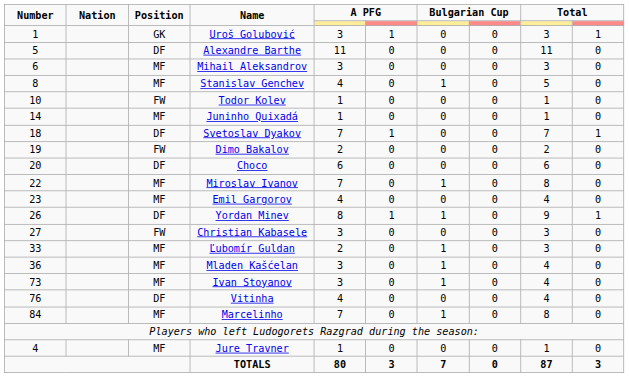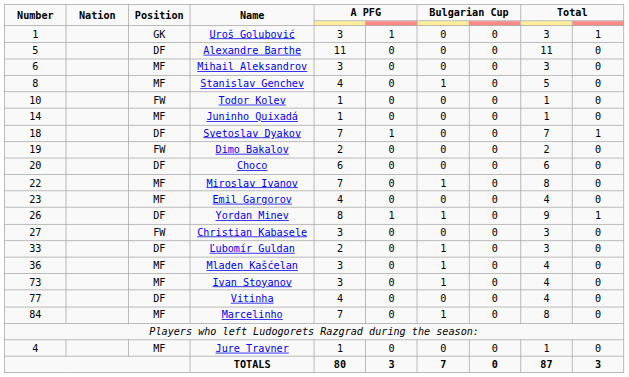 <table class="wikitable" style="font-size: 100%; text-align: center;">
 <tr>
 <td rowspan="2" width="10%" align="center"><strong>Number</strong></td>
 <td rowspan="2" width="10%" align="center"><strong>Nation</strong></td>
 <td rowspan="2" width="10%" align="center"><strong>Position</strong></td>
 <td rowspan="2" width="20%" align="center"><strong>Name</strong></td>
 <td colspan="2" align="center"><strong>A PFG</strong></td>
 <td colspan="2" align="center"><strong>Bulgarian Cup</strong></td>
 <td colspan="2" align="center"><strong>Total</strong></td>
 </tr>
 <tr>
 <th width=60 style="background: #FFEE99"></th>
 <th width=60 style="background: #FF8888"></th>
 <th width=60 style="background: #FFEE99"></th>
 <th width=60 style="background: #FF8888"></th>
 <th width=60 style="background: #FFEE99"></th>
 <th width=60 style="background: #FF8888"></th>
 </tr>
 <tr>
 <td>1</td>
 <td></td>
 <td>GK</td>
 <td><a href='#'>Uroš Golubović</a></td>
 <td>3</td>
 <td>1</td>
 <td>0</td>
 <td>0</td>
 <td>3</td>
 <td>1</td>
 </tr>
 <tr>
 <td>5</td>
 <td></td>
 <td>DF</td>
 <td><a href='#'>Alexandre Barthe</a></td>
 <td>11</td>
 <td>0</td>
 <td>0</td>
 <td>0</td>
 <td>11</td>
 <td>0</td>
 </tr>
 <tr>
 <td>6</td>
 <td></td>
 <td>MF</td>
 <td><a href='#'>Mihail Aleksandrov</a></td>
 <td>3</td>
 <td>0</td>
 <td>0</td>
 <td>0</td>
 <td>3</td>
 <td>0</td>
 </tr>
 <tr>
 <td>8</td>
 <td></td>
 <td>MF</td>
 <td><a href='#'>Stanislav Genchev</a></td>
 <td>4</td>
 <td>0</td>
 <td>1</td>
 <td>0</td>
 <td>5</td>
 <td>0</td>
 </tr>
 <tr>
 <td>10</td>
 <td></td>
 <td>FW</td>
 <td><a href='#'>Todor Kolev</a></td>
 <td>1</td>
 <td>0</td>
 <td>0</td>
 <td>0</td>
 <td>1</td>
 <td>0</td>
 </tr>
 <tr>
 <td>14</td>
 <td></td>
 <td>MF</td>
 <td><a href='#'>Juninho Quixadá</a></td>
 <td>1</td>
 <td>0</td>
 <td>0</td>
 <td>0</td>
 <td>1</td>
 <td>0</td>
 </tr>
 <tr>
 <td>18</td>
 <td></td>
 <td>DF</td>
 <td><a href='#'>Svetoslav Dyakov</a></td>
 <td>7</td>
 <td>1</td>
 <td>0</td>
 <td>0</td>
 <td>7</td>
 <td>1</td>
 </tr>
 <tr>
 <td>19</td>
 <td></td>
 <td>FW</td>
 <td><a href='#'>Dimo Bakalov</a></td>
 <td>2</td>
 <td>0</td>
 <td>0</td>
 <td>0</td>
 <td>2</td>
 <td>0</td>
 </tr>
 <tr>
 <td>20</td>
 <td></td>
 <td>DF</td>
 <td><a href='#'>Choco</a></td>
 <td>6</td>
 <td>0</td>
 <td>0</td>
 <td>0</td>
 <td>6</td>
 <td>0</td>
 </tr>
 <tr>
 <td>22</td>
 <td></td>
 <td>MF</td>
 <td><a href='#'>Miroslav Ivanov</a></td>
 <td>7</td>
 <td>0</td>
 <td>1</td>
 <td>0</td>
 <td>8</td>
 <td>0</td>
 </tr>
 <tr>
 <td>23</td>
 <td></td>
 <td>MF</td>
 <td><a href='#'>Emil Gargorov</a></td>
 <td>4</td>
 <td>0</td>
 <td>0</td>
 <td>0</td>
 <td>4</td>
 <td>0</td>
 </tr>
 <tr>
 <td>26</td>
 <td></td>
 <td>DF</td>
 <td><a href='#'>Yordan Minev</a></td>
 <td>8</td>
 <td>1</td>
 <td>1</td>
 <td>0</td>
 <td>9</td>
 <td>1</td>
 </tr>
 <tr>
 <td>27</td>
 <td></td>
 <td>FW</td>
 <td><a href='#'>Christian Kabasele</a></td>
 <td>3</td>
 <td>0</td>
 <td>0</td>
 <td>0</td>
 <td>3</td>
 <td>0</td>
 </tr>
 <tr>
 <td>33</td>
 <td></td>
-<td>MF</td>
+<td>DF</td>
 <td><a href='#'>Ľubomír Guldan</a></td>
 <td>2</td>
 <td>0</td>
 <td>1</td>
 <td>0</td>
 <td>3</td>
 <td>0</td>
 </tr>
 <tr>
 <td>36</td>
 <td></td>
 <td>MF</td>
 <td><a href='#'>Mladen Kašćelan</a></td>
 <td>3</td>
 <td>0</td>
 <td>1</td>
 <td>0</td>
 <td>4</td>
 <td>0</td>
 </tr>
 <tr>
 <td>73</td>
 <td></td>
 <td>MF</td>
 <td><a href='#'>Ivan Stoyanov</a></td>
 <td>3</td>
 <td>0</td>
 <td>1</td>
 <td>0</td>
 <td>4</td>
 <td>0</td>
 </tr>
 <tr>
-<td>76</td>
+<td>77</td>
 <td></td>
 <td>DF</td>
 <td><a href='#'>Vitinha</a></td>
 <td>4</td>
 <td>0</td>
 <td>0</td>
 <td>0</td>
 <td>4</td>
 <td>0</td>
 </tr>
 <tr>
 <td>84</td>
 <td></td>
 <td>MF</td>
 <td><a href='#'>Marcelinho</a></td>
 <td>7</td>
 <td>0</td>
 <td>1</td>
 <td>0</td>
 <td>8</td>
 <td>0</td>
 </tr>
 <tr>
 <td colspan="14"><em>Players who left Ludogorets Razgrad during the season:</em></td>
 </tr>
 <tr>
 <td>4</td>
 <td></td>
 <td>MF</td>
 <td><a href='#'>Jure Travner</a></td>
 <td>1</td>
 <td>0</td>
 <td>0</td>
 <td>0</td>
 <td>1</td>
 <td>0</td>
 </tr>
 <tr>
 <td colspan="3"></td>
 <td><strong>TOTALS</strong></td>
 <td><strong>80</strong></td>
 <td><strong>3</strong></td>
 <td><strong>7</strong></td>
 <td><strong>0</strong></td>
 <td><strong>87</strong></td>
 <td><strong>3</strong></td>
 </tr>
 </table>
